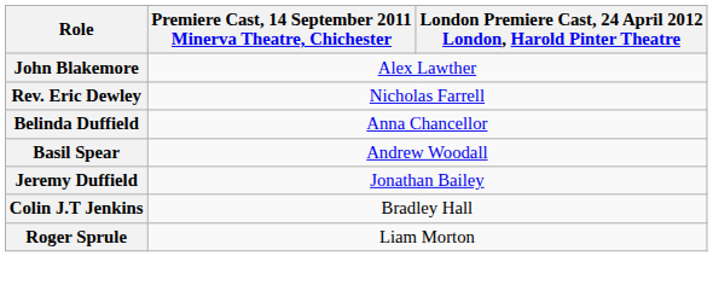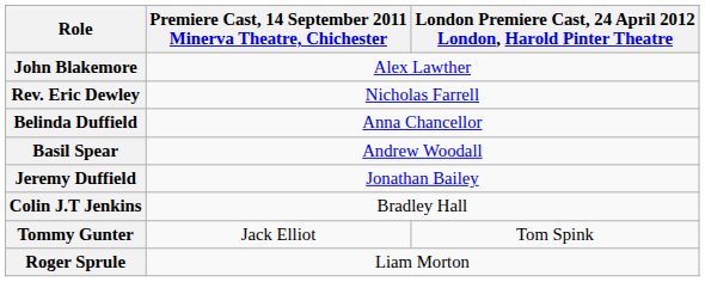 <table class="wikitable" style="text-align: center">
 <tr>
 <th>Role</th>
 <th>Premiere Cast, 14 September 2011<br><a href='#'>Minerva Theatre, Chichester</a></th>
 <th>London Premiere Cast, 24 April 2012 <br><a href='#'>London</a>, <a href='#'>Harold Pinter Theatre</a></th>
 </tr>
 <tr>
 <th scope="row">John Blakemore</th>
 <td colspan="2"><a href='#'>Alex Lawther</a></td>
 </tr>
 <tr>
 <th scope="row">Rev. Eric Dewley</th>
 <td colspan="2"><a href='#'>Nicholas Farrell</a></td>
 </tr>
 <tr>
 <th scope="row">Belinda Duffield</th>
 <td colspan="2"><a href='#'>Anna Chancellor</a></td>
 </tr>
 <tr>
 <th scope="row">Basil Spear</th>
 <td colspan="2"><a href='#'>Andrew Woodall</a></td>
 </tr>
 <tr>
 <th scope="row">Jeremy Duffield</th>
 <td colspan="2"><a href='#'>Jonathan Bailey</a></td>
 </tr>
 <tr>
 <th scope="row">Colin J.T Jenkins</th>
 <td colspan="2">Bradley Hall</td>
 </tr>
 <tr>
+<th scope="row">Tommy Gunter</th>
+<td>Jack Elliot</td>
+<td>Tom Spink</td>
+</tr>
+<tr>
 <th scope="row">Roger Sprule</th>
 <td colspan="2">Liam Morton</td>
 </tr>
 </table>
